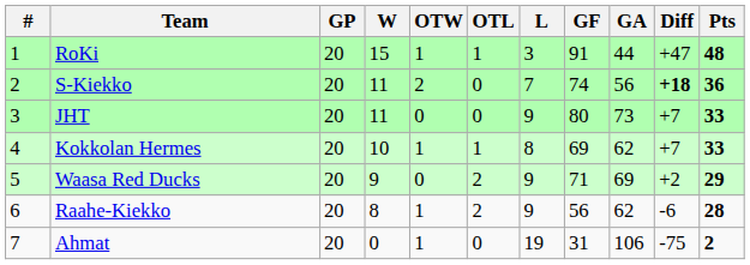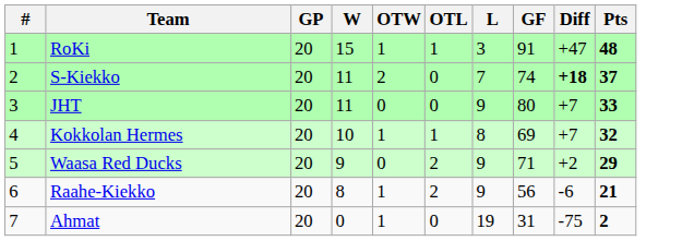 <table class="wikitable">
 <tr>
 <th style="min-width:1.8em;">#</th>
 <th style="min-width: 13em;">Team</th>
 <th style="min-width: 1.8em;">GP</th>
 <th style="min-width: 1.8em;">W</th>
 <th style="min-width: 1.8em;">OTW</th>
 <th style="min-width: 1.8em;">OTL</th>
 <th style="min-width: 1.8em;">L</th>
 <th style="min-width: 1.8em;">GF</th>
-<th style="min-width: 1.8em;">GA</th>
 <th style="min-width: 1.8em;">Diff</th>
 <th style="min-width: 1.8em;">Pts</th>
 </tr>
 <tr style="background:#B0FFB0;">
 <td>1</td>
 <td style="text-align:left;"><a href='#'>RoKi</a></td>
 <td>20</td>
 <td>15</td>
 <td>1</td>
 <td>1</td>
 <td>3</td>
 <td>91</td>
-<td>44</td>
 <td>+47</td>
 <td style="font-weight:bold;">48</td>
 </tr>
 <tr style="background:#B0FFB0;">
 <td>2</td>
 <td style="text-align:left;"><a href='#'>S-Kiekko</a></td>
 <td>20</td>
 <td>11</td>
 <td>2</td>
 <td>0</td>
 <td>7</td>
 <td>74</td>
-<td>56</td>
 <td><strong>+18</strong></td>
-<td style="font-weight:bold;">36</td>
+<td style="font-weight:bold;">37</td>
 </tr>
 <tr style="background:#B0FFB0;">
 <td>3</td>
 <td style="text-align:left;"><a href='#'>JHT</a></td>
 <td>20</td>
 <td>11</td>
 <td>0</td>
 <td>0</td>
 <td>9</td>
 <td>80</td>
-<td>73</td>
 <td>+7</td>
 <td style="font-weight:bold;">33</td>
 </tr>
 <tr style="background:#CCFFCC;">
 <td>4</td>
 <td style="text-align:left;"><a href='#'>Kokkolan Hermes</a></td>
 <td>20</td>
 <td>10</td>
 <td>1</td>
 <td>1</td>
 <td>8</td>
 <td>69</td>
-<td>62</td>
 <td>+7</td>
-<td style="font-weight:bold;">33</td>
+<td style="font-weight:bold;">32</td>
 </tr>
 <tr style="background:#CCFFCC;">
 <td>5</td>
 <td style="text-align:left;"><a href='#'>Waasa Red Ducks</a></td>
 <td>20</td>
 <td>9</td>
 <td>0</td>
 <td>2</td>
 <td>9</td>
 <td>71</td>
-<td>69</td>
 <td>+2</td>
 <td style="font-weight:bold;">29</td>
 </tr>
 <tr style="">
 <td>6</td>
 <td style="text-align:left;"><a href='#'>Raahe-Kiekko</a></td>
 <td>20</td>
 <td>8</td>
 <td>1</td>
 <td>2</td>
 <td>9</td>
 <td>56</td>
-<td>62</td>
 <td>-6</td>
-<td style="font-weight:bold;">28</td>
+<td style="font-weight:bold;">21</td>
 </tr>
 <tr style="">
 <td>7</td>
 <td style="text-align:left;"><a href='#'>Ahmat</a></td>
 <td>20</td>
 <td>0</td>
 <td>1</td>
 <td>0</td>
 <td>19</td>
 <td>31</td>
-<td>106</td>
 <td>-75</td>
 <td style="font-weight:bold;">2</td>
 </tr>
 </table>
